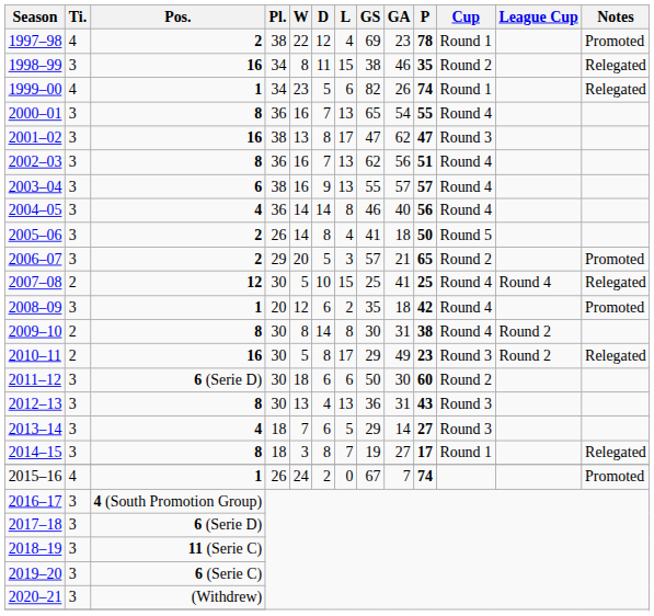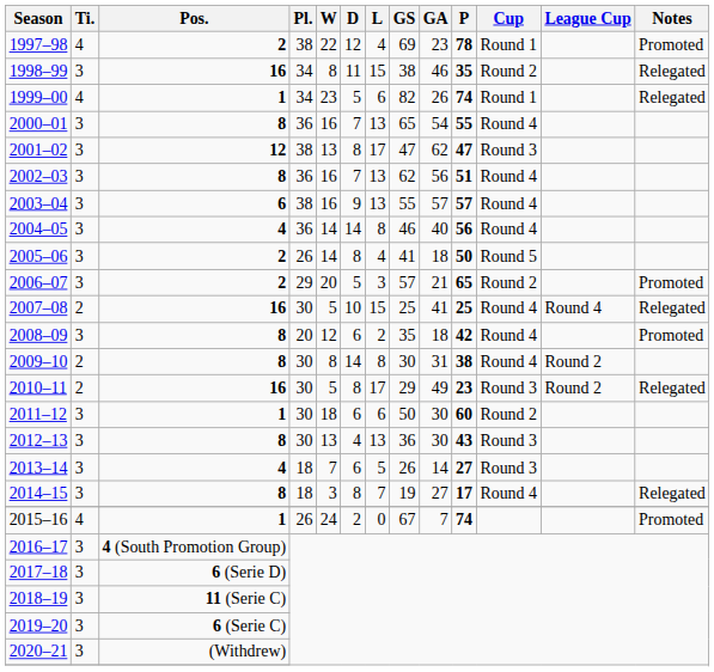 <table class="wikitable">
 <tr>
 <th>Season</th>
 <th>Ti.</th>
 <th>Pos.</th>
 <th>Pl.</th>
 <th>W</th>
 <th>D</th>
 <th>L</th>
 <th>GS</th>
 <th>GA</th>
 <th>P</th>
 <th><a href='#'>Cup</a></th>
 <th><a href='#'>League Cup</a></th>
 <th>Notes</th>
 </tr>
 <tr>
 <td><a href='#'>1997–98</a></td>
 <td>4</td>
 <td align=right><strong>2</strong></td>
 <td align=right>38</td>
 <td align=right>22</td>
 <td align=right>12</td>
 <td align=right>4</td>
 <td align=right>69</td>
 <td align=right>23</td>
 <td align=right><strong>78</strong></td>
 <td>Round 1</td>
 <td></td>
 <td>Promoted</td>
 </tr>
 <tr>
 <td><a href='#'>1998–99</a></td>
 <td>3</td>
 <td align=right><strong>16</strong></td>
 <td align=right>34</td>
 <td align=right>8</td>
 <td align=right>11</td>
 <td align=right>15</td>
 <td align=right>38</td>
 <td align=right>46</td>
 <td align=right><strong>35</strong></td>
 <td>Round 2</td>
 <td></td>
 <td>Relegated</td>
 </tr>
 <tr>
 <td><a href='#'>1999–00</a></td>
 <td>4</td>
 <td align=right><strong>1</strong></td>
 <td align=right>34</td>
 <td align=right>23</td>
 <td align=right>5</td>
 <td align=right>6</td>
 <td align=right>82</td>
 <td align=right>26</td>
 <td align=right><strong>74</strong></td>
 <td>Round 1</td>
 <td></td>
 <td>Relegated</td>
 </tr>
 <tr>
 <td><a href='#'>2000–01</a></td>
 <td>3</td>
 <td align=right><strong>8</strong></td>
 <td align=right>36</td>
 <td align=right>16</td>
 <td align=right>7</td>
 <td align=right>13</td>
 <td align=right>65</td>
 <td align=right>54</td>
 <td align=right><strong>55</strong></td>
 <td>Round 4</td>
 <td></td>
 <td></td>
 </tr>
 <tr>
 <td><a href='#'>2001–02</a></td>
 <td>3</td>
-<td align=right><strong>16</strong></td>
+<td align=right><strong>12</strong></td>
 <td align=right>38</td>
 <td align=right>13</td>
 <td align=right>8</td>
 <td align=right>17</td>
 <td align=right>47</td>
 <td align=right>62</td>
 <td align=right><strong>47</strong></td>
 <td>Round 3</td>
 <td></td>
 <td></td>
 </tr>
 <tr>
 <td><a href='#'>2002–03</a></td>
 <td>3</td>
 <td align=right><strong>8</strong></td>
 <td align=right>36</td>
 <td align=right>16</td>
 <td align=right>7</td>
 <td align=right>13</td>
 <td align=right>62</td>
 <td align=right>56</td>
 <td align=right><strong>51</strong></td>
 <td>Round 4</td>
 <td></td>
 <td></td>
 </tr>
 <tr>
 <td><a href='#'>2003–04</a></td>
 <td>3</td>
 <td align=right><strong>6</strong></td>
 <td align=right>38</td>
 <td align=right>16</td>
 <td align=right>9</td>
 <td align=right>13</td>
 <td align=right>55</td>
 <td align=right>57</td>
 <td align=right><strong>57</strong></td>
 <td>Round 4</td>
 <td></td>
 <td></td>
 </tr>
 <tr>
 <td><a href='#'>2004–05</a></td>
 <td>3</td>
 <td align=right><strong>4</strong></td>
 <td align=right>36</td>
 <td align=right>14</td>
 <td align=right>14</td>
 <td align=right>8</td>
 <td align=right>46</td>
 <td align=right>40</td>
 <td align=right><strong>56</strong></td>
 <td>Round 4</td>
 <td></td>
 <td></td>
 </tr>
 <tr>
 <td><a href='#'>2005–06</a></td>
 <td>3</td>
 <td align=right><strong>2</strong></td>
 <td align=right>26</td>
 <td align=right>14</td>
 <td align=right>8</td>
 <td align=right>4</td>
 <td align=right>41</td>
 <td align=right>18</td>
 <td align=right><strong>50</strong></td>
 <td>Round 5</td>
 <td></td>
 <td></td>
 </tr>
 <tr>
 <td><a href='#'>2006–07</a></td>
 <td>3</td>
 <td align=right><strong>2</strong></td>
 <td align=right>29</td>
 <td align=right>20</td>
 <td align=right>5</td>
 <td align=right>3</td>
 <td align=right>57</td>
 <td align=right>21</td>
 <td align=right><strong>65</strong></td>
 <td>Round 2</td>
 <td></td>
 <td>Promoted</td>
 </tr>
 <tr>
 <td><a href='#'>2007–08</a></td>
 <td>2</td>
-<td align=right><strong>12</strong></td>
+<td align=right><strong>16</strong></td>
 <td align=right>30</td>
 <td align=right>5</td>
 <td align=right>10</td>
 <td align=right>15</td>
 <td align=right>25</td>
 <td align=right>41</td>
 <td align=right><strong>25</strong></td>
 <td>Round 4</td>
 <td>Round 4</td>
 <td>Relegated</td>
 </tr>
 <tr>
 <td><a href='#'>2008–09</a></td>
 <td>3</td>
-<td align=right><strong>1</strong></td>
+<td align=right><strong>8</strong></td>
 <td align=right>20</td>
 <td align=right>12</td>
 <td align=right>6</td>
 <td align=right>2</td>
 <td align=right>35</td>
 <td align=right>18</td>
 <td align=right><strong>42</strong></td>
 <td>Round 4</td>
 <td></td>
 <td>Promoted</td>
 </tr>
 <tr>
 <td><a href='#'>2009–10</a></td>
 <td>2</td>
 <td align=right><strong>8</strong></td>
 <td align=right>30</td>
 <td align=right>8</td>
 <td align=right>14</td>
 <td align=right>8</td>
 <td align=right>30</td>
 <td align=right>31</td>
 <td align=right><strong>38</strong></td>
 <td>Round 4</td>
 <td>Round 2</td>
 <td></td>
 </tr>
 <tr>
 <td><a href='#'>2010–11</a></td>
 <td>2</td>
 <td align=right><strong>16</strong></td>
 <td align=right>30</td>
 <td align=right>5</td>
 <td align=right>8</td>
 <td align=right>17</td>
 <td align=right>29</td>
 <td align=right>49</td>
 <td align=right><strong>23</strong></td>
 <td>Round 3</td>
 <td>Round 2</td>
 <td>Relegated</td>
 </tr>
 <tr>
 <td><a href='#'>2011–12</a></td>
 <td>3</td>
-<td align=right><strong>6</strong> (Serie D)</td>
+<td align=right><strong>1</strong></td>
 <td align=right>30</td>
 <td align=right>18</td>
 <td align=right>6</td>
 <td align=right>6</td>
 <td align=right>50</td>
 <td align=right>30</td>
 <td align=right><strong>60</strong></td>
 <td>Round 2</td>
 <td></td>
 <td></td>
 </tr>
 <tr>
 <td><a href='#'>2012–13</a></td>
 <td>3</td>
 <td align=right><strong>8</strong></td>
 <td align=right>30</td>
 <td align=right>13</td>
 <td align=right>4</td>
 <td align=right>13</td>
 <td align=right>36</td>
-<td align=right>31</td>
+<td align=right>30</td>
 <td align=right><strong>43</strong></td>
 <td>Round 3</td>
 <td></td>
 <td></td>
 </tr>
 <tr>
 <td><a href='#'>2013–14</a></td>
 <td>3</td>
 <td align=right><strong>4</strong></td>
 <td align=right>18</td>
 <td align=right>7</td>
 <td align=right>6</td>
 <td align=right>5</td>
-<td align=right>29</td>
+<td align=right>26</td>
 <td align=right>14</td>
 <td align=right><strong>27</strong></td>
 <td>Round 3</td>
 <td></td>
 <td></td>
 </tr>
 <tr>
 <td><a href='#'>2014–15</a></td>
 <td>3</td>
 <td align=right><strong>8</strong></td>
 <td align=right>18</td>
 <td align=right>3</td>
 <td align=right>8</td>
 <td align=right>7</td>
 <td align=right>19</td>
 <td align=right>27</td>
 <td align=right><strong>17</strong></td>
-<td>Round 1</td>
+<td>Round 4</td>
 <td></td>
 <td>Relegated</td>
 </tr>
 <tr>
 </tr>
 <tr>
 <td>2015–16</td>
 <td>4</td>
 <td align=right><strong>1</strong></td>
 <td align=right>26</td>
 <td align=right>24</td>
 <td align=right>2</td>
 <td align=right>0</td>
 <td align=right>67</td>
 <td align=right>7</td>
 <td align=right><strong>74</strong></td>
 <td></td>
 <td></td>
 <td>Promoted</td>
 </tr>
 <tr>
 <td><a href='#'>2016–17</a></td>
 <td>3</td>
 <td align=right><strong>4</strong> (South Promotion Group)</td>
 </tr>
 <tr>
 <td><a href='#'>2017–18</a></td>
 <td>3</td>
 <td align=right><strong>6</strong> (Serie D)</td>
 </tr>
 <tr>
 <td><a href='#'>2018–19</a></td>
 <td>3</td>
 <td align=right><strong>11</strong> (Serie C)</td>
 </tr>
 <tr>
 <td><a href='#'>2019–20</a></td>
 <td>3</td>
 <td align=right><strong>6</strong> (Serie C)</td>
 </tr>
 <tr>
 <td><a href='#'>2020–21</a></td>
 <td>3</td>
 <td align=right>(Withdrew)</td>
 </tr>
 <tr>
 </tr>
 </table>
